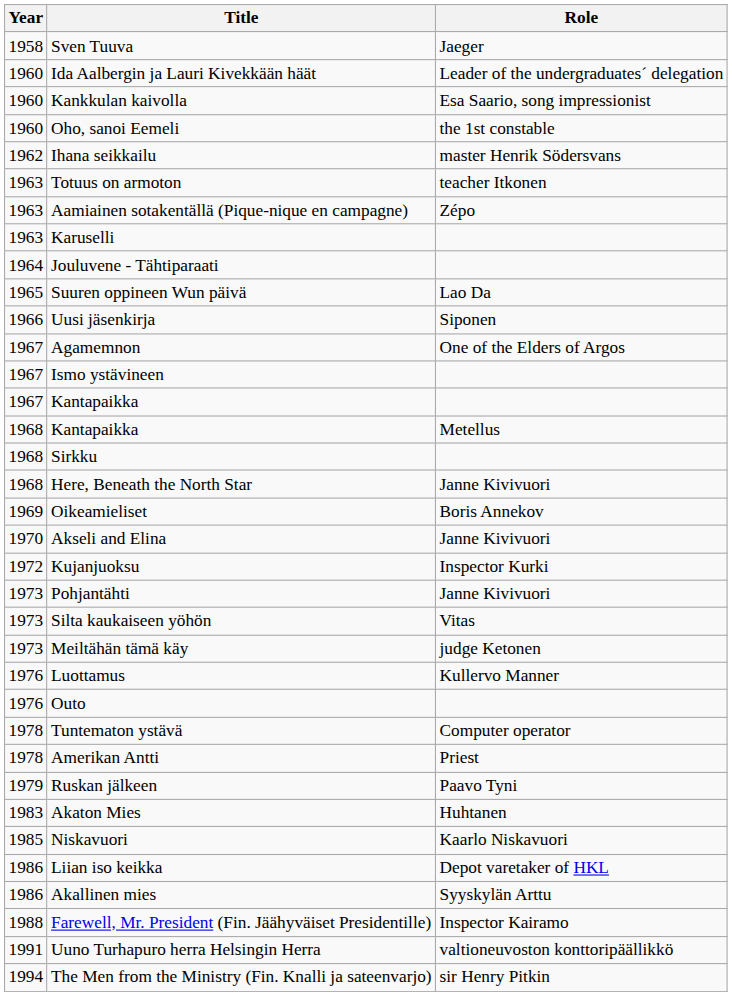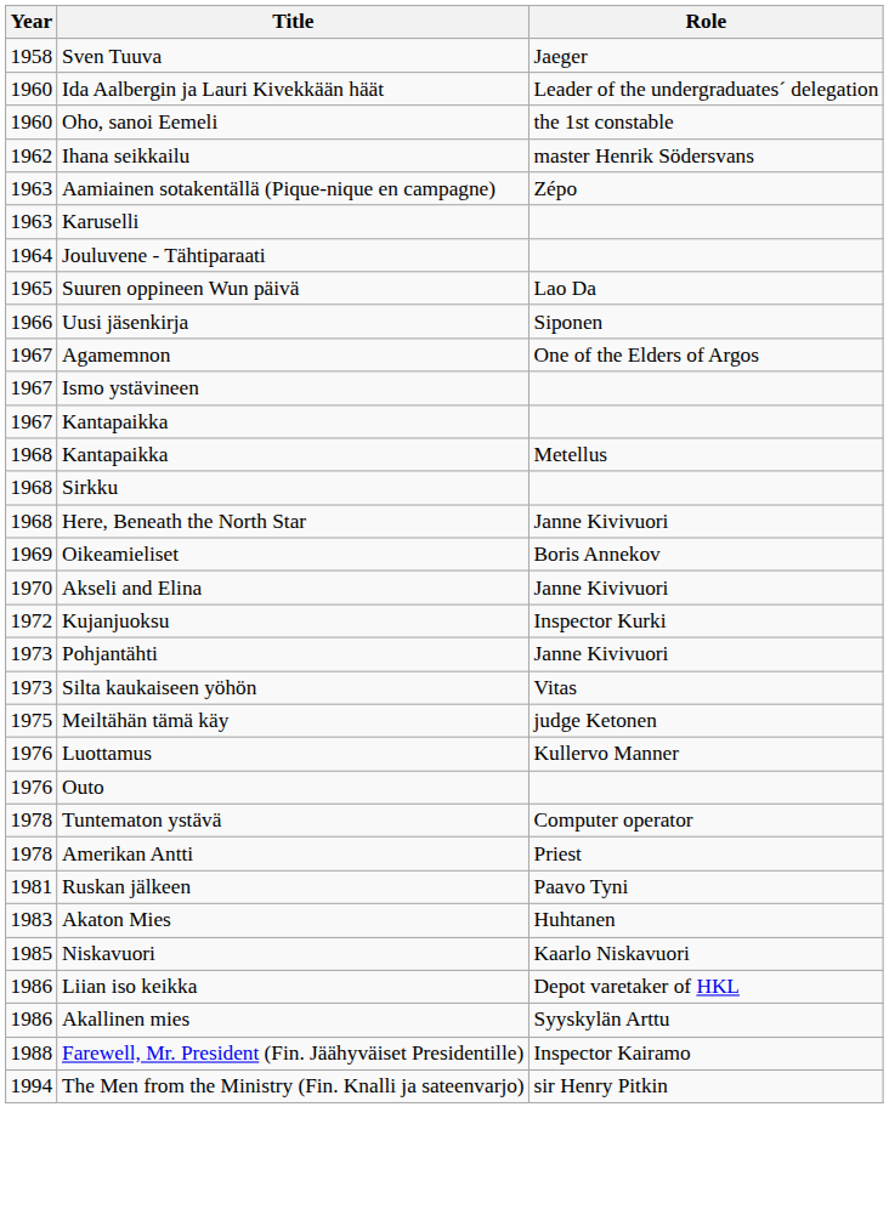 <table class="wikitable">
 <tr>
 <th>Year</th>
 <th>Title</th>
 <th>Role</th>
 </tr>
 <tr>
 <td>1958</td>
 <td>Sven Tuuva</td>
 <td>Jaeger</td>
 </tr>
 <tr>
 <td>1960</td>
 <td>Ida Aalbergin ja Lauri Kivekkään häät</td>
 <td>Leader of the undergraduates´ delegation</td>
 </tr>
 <tr>
 <td>1960</td>
-<td>Kankkulan kaivolla</td>
-<td>Esa Saario, song impressionist</td>
-</tr>
-<tr>
-<td>1960</td>
 <td>Oho, sanoi Eemeli</td>
 <td>the 1st constable</td>
 </tr>
 <tr>
 <td>1962</td>
 <td>Ihana seikkailu</td>
 <td>master Henrik Södersvans</td>
-</tr>
-<tr>
-<td>1963</td>
-<td>Totuus on armoton</td>
-<td>teacher Itkonen</td>
 </tr>
 <tr>
 <td>1963</td>
 <td>Aamiainen sotakentällä (Pique-nique en campagne)</td>
 <td>Zépo</td>
 </tr>
 <tr>
 <td>1963</td>
 <td>Karuselli</td>
 <td></td>
 </tr>
 <tr>
 <td>1964</td>
 <td>Jouluvene - Tähtiparaati</td>
 <td></td>
 </tr>
 <tr>
 <td>1965</td>
 <td>Suuren oppineen Wun päivä</td>
 <td>Lao Da</td>
 </tr>
 <tr>
 <td>1966</td>
 <td>Uusi jäsenkirja</td>
 <td>Siponen</td>
 </tr>
 <tr>
 <td>1967</td>
 <td>Agamemnon</td>
 <td>One of the Elders of Argos</td>
 </tr>
 <tr>
 <td>1967</td>
 <td>Ismo ystävineen</td>
 <td></td>
 </tr>
 <tr>
 <td>1967</td>
 <td>Kantapaikka</td>
 <td></td>
 </tr>
 <tr>
 <td>1968</td>
 <td>Kantapaikka</td>
 <td>Metellus</td>
 </tr>
 <tr>
 <td>1968</td>
 <td>Sirkku</td>
 <td></td>
 </tr>
 <tr>
 <td>1968</td>
 <td>Here, Beneath the North Star</td>
 <td>Janne Kivivuori</td>
 </tr>
 <tr>
 <td>1969</td>
 <td>Oikeamieliset</td>
 <td>Boris Annekov</td>
 </tr>
 <tr>
 <td>1970</td>
 <td>Akseli and Elina</td>
 <td>Janne Kivivuori</td>
 </tr>
 <tr>
 <td>1972</td>
 <td>Kujanjuoksu</td>
 <td>Inspector Kurki</td>
 </tr>
 <tr>
 <td>1973</td>
 <td>Pohjantähti</td>
 <td>Janne Kivivuori</td>
 </tr>
 <tr>
 <td>1973</td>
 <td>Silta kaukaiseen yöhön</td>
 <td>Vitas</td>
 </tr>
 <tr>
-<td>1973</td>
+<td>1975</td>
 <td>Meiltähän tämä käy</td>
 <td>judge Ketonen</td>
 </tr>
 <tr>
 <td>1976</td>
 <td>Luottamus</td>
 <td>Kullervo Manner</td>
 </tr>
 <tr>
 <td>1976</td>
 <td>Outo</td>
 <td></td>
 </tr>
 <tr>
 <td>1978</td>
 <td>Tuntematon ystävä</td>
 <td>Computer operator</td>
 </tr>
 <tr>
 <td>1978</td>
 <td>Amerikan Antti</td>
 <td>Priest</td>
 </tr>
 <tr>
-<td>1979</td>
+<td>1981</td>
 <td>Ruskan jälkeen</td>
 <td>Paavo Tyni</td>
 </tr>
 <tr>
 <td>1983</td>
 <td>Akaton Mies</td>
 <td>Huhtanen</td>
 </tr>
 <tr>
 <td>1985</td>
 <td>Niskavuori</td>
 <td>Kaarlo Niskavuori</td>
 </tr>
 <tr>
 <td>1986</td>
 <td>Liian iso keikka</td>
 <td>Depot varetaker of <a href='#'>HKL</a></td>
 </tr>
 <tr>
 <td>1986</td>
 <td>Akallinen mies</td>
 <td>Syyskylän Arttu</td>
 </tr>
 <tr>
 <td>1988</td>
 <td><a href='#'>Farewell, Mr. President</a> (Fin. Jäähyväiset Presidentille)</td>
 <td>Inspector Kairamo</td>
 </tr>
 <tr>
-<td>1991</td>
-<td>Uuno Turhapuro herra Helsingin Herra</td>
-<td>valtioneuvoston konttoripäällikkö</td>
-</tr>
-<tr>
 <td>1994</td>
 <td>The Men from the Ministry (Fin. Knalli ja sateenvarjo)</td>
 <td>sir Henry Pitkin</td>
 </tr>
 </table>
